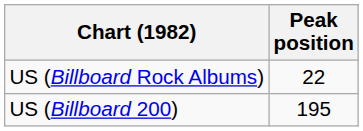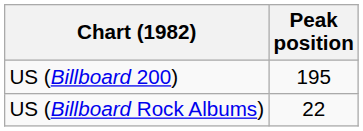 <table class="wikitable sortable plainrowheaders">
 <tr>
 <th>Chart (1982)</th>
 <th>Peak<br>position</th>
 </tr>
 <tr>
+<td>US (<a href='#'><em>Billboard</em> 200</a>)</td>
+<td style="text-align:center;">195</td>
+</tr>
+<tr>
 <td>US (<a href='#'><em>Billboard</em> Rock Albums</a>)</td>
 <td style="text-align:center;">22</td>
 </tr>
-<tr>
-<td>US (<a href='#'><em>Billboard</em> 200</a>)</td>
-<td style="text-align:center;">195</td>
-</tr>
 </table>
